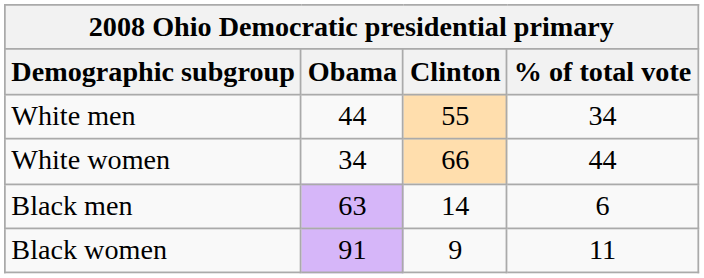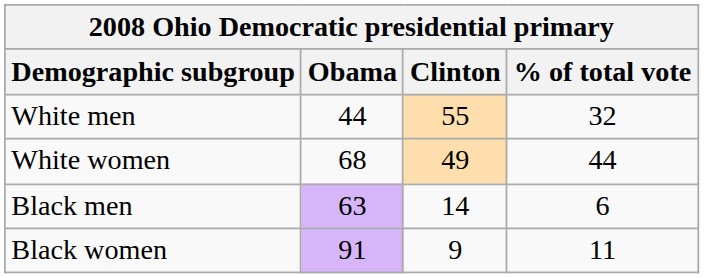 <table class="wikitable" style="text-align:center">
 <tr>
 <th colspan="4">2008 Ohio Democratic presidential primary</th>
 </tr>
 <tr>
 <th>Demographic subgroup</th>
 <th>Obama</th>
 <th>Clinton</th>
 <th>% of total vote</th>
 </tr>
 <tr>
 <td style="text-align:left; ">White men</td>
 <td>44</td>
 <td style="background:#ffdead;">55</td>
-<td>34</td>
+<td>32</td>
 </tr>
 <tr>
 <td style="text-align:left; ">White women</td>
-<td>34</td>
-<td style="background:#ffdead;">66</td>
+<td>68</td>
+<td style="background:#ffdead;">49</td>
 <td>44</td>
 </tr>
 <tr>
 <td style="text-align:left; ">Black men</td>
 <td style="background:#d6b6f9;">63</td>
 <td>14</td>
 <td>6</td>
 </tr>
 <tr>
 <td style="text-align:left; ">Black women</td>
 <td style="background:#d6b6f9;">91</td>
 <td>9</td>
 <td>11</td>
 </tr>
 </table>
